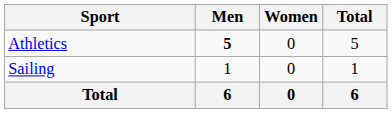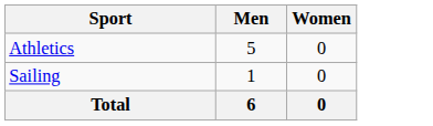 <table class="wikitable sortable" style="text-align:center;">
 <tr>
 <th width=180>Sport</th>
 <th width=55>Men</th>
 <th width=55>Women</th>
-<th width=55>Total</th>
 </tr>
 <tr>
 <td align=left><a href='#'>Athletics</a></td>
-<td><strong>5</strong></td>
+<td>5</td>
 <td>0</td>
-<td>5</td>
 </tr>
 <tr>
 <td align=left><a href='#'>Sailing</a></td>
 <td>1</td>
 <td>0</td>
-<td>1</td>
 </tr>
 <tr>
 <th>Total</th>
 <th>6</th>
 <th>0</th>
-<th>6</th>
 </tr>
 </table>
